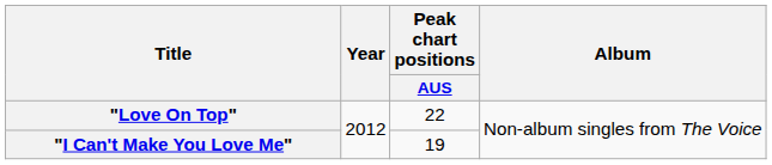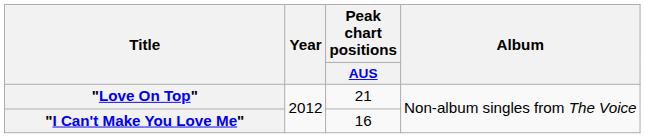 <table class="wikitable plainrowheaders" style="text-align:center;">
 <tr>
 <th scope="col" rowspan="2" style="width:18em;">Title</th>
 <th scope="col" rowspan="2">Year</th>
 <th scope="col" colspan="1">Peak chart positions</th>
 <th scope="col" rowspan="2">Album</th>
 </tr>
 <tr>
 <th scope="col" style="width:3em;font-size:90%;"><a href='#'>AUS</a><br></th>
 </tr>
 <tr>
 <th scope="row">"<a href='#'>Love On Top</a>"</th>
 <td rowspan="2">2012</td>
-<td style="text-align:center;">22</td>
+<td style="text-align:center;">21</td>
 <td rowspan="2">Non-album singles from <em>The Voice</em></td>
 </tr>
 <tr>
 <th scope="row">"<a href='#'>I Can't Make You Love Me</a>"</th>
-<td style="text-align:center;">19</td>
+<td style="text-align:center;">16</td>
 </tr>
 </table>
